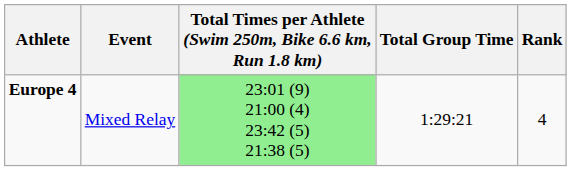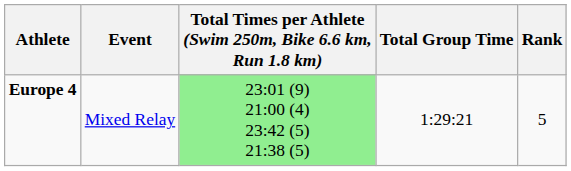 <table class="wikitable" style="font-size:90%;">
 <tr>
 <th>Athlete</th>
 <th>Event</th>
 <th>Total Times per Athlete <br> <em>(Swim 250m, Bike 6.6 km, <br> Run 1.8 km)</em></th>
 <th>Total Group Time</th>
 <th>Rank</th>
 </tr>
 <tr align=center>
 <td align=left><strong>Europe 4</strong><br><br><br><br></td>
 <td align=left><a href='#'>Mixed Relay</a></td>
 <td valign=bottom style="background: lightgreen;">23:01 (9)<br>21:00 (4)<br>23:42 (5)<br>21:38 (5)</td>
 <td>1:29:21</td>
-<td>4</td>
+<td>5</td>
 </tr>
 </table>
